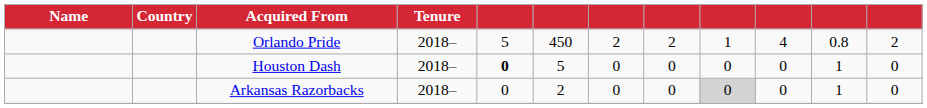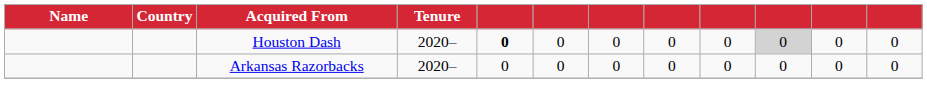 <table class="wikitable sortable" style="text-align:center;">
 <tr>
 <th style="color:white; background:#D52635; width:125px;" scope=col>Name</th>
 <th style="color:white; background:#D52635; width:50px;" scope=col>Country</th>
 <th style="color:white; background:#D52635; width:200px;" scope=col>Acquired From</th>
 <th style="color:white; background:#D52635; width:75px;" scope=col>Tenure</th>
 <th style="color:white; background:#D52635; width:50px;" scope=col></th>
 <th style="color:white; background:#D52635; width:50px;" scope=col></th>
 <th style="color:white; background:#D52635; width:50px;" scope=col></th>
 <th style="color:white; background:#D52635; width:50px;" scope=col></th>
 <th style="color:white; background:#D52635; width:50px;" scope=col></th>
 <th style="color:white; background:#D52635; width:50px;" scope=col></th>
 <th style="color:white; background:#D52635; width:50px;" scope=col></th>
 <th style="color:white; background:#D52635; width:50px;" scope=col></th>
 </tr>
 <tr>
 <td align="left"></td>
 <td></td>
-<td> <a href='#'>Orlando Pride</a></td>
-<td>2018–</td>
-<td>5</td>
-<td>450</td>
-<td>2</td>
-<td>2</td>
-<td>1</td>
-<td>4</td>
-<td>0.8</td>
-<td>2</td>
-</tr>
-<tr>
-<td align="left"></td>
-<td></td>
 <td> <a href='#'>Houston Dash</a></td>
-<td>2018–</td>
+<td>2020–</td>
 <td><strong>0</strong></td>
-<td>5</td>
 <td>0</td>
 <td>0</td>
 <td>0</td>
 <td>0</td>
-<td>1</td>
+<td style="background: lightgrey;">0</td>
+<td>0</td>
 <td>0</td>
 </tr>
 <tr>
 <td align="left"></td>
 <td></td>
 <td> <a href='#'>Arkansas Razorbacks</a></td>
-<td>2018–</td>
-<td>0</td>
-<td>2</td>
+<td>2020–</td>
 <td>0</td>
 <td>0</td>
-<td style="background: lightgrey;">0</td>
 <td>0</td>
-<td>1</td>
+<td>0</td>
+<td>0</td>
+<td>0</td>
+<td>0</td>
 <td>0</td>
 </tr>
 <tr>
 </tr>
 </table>
